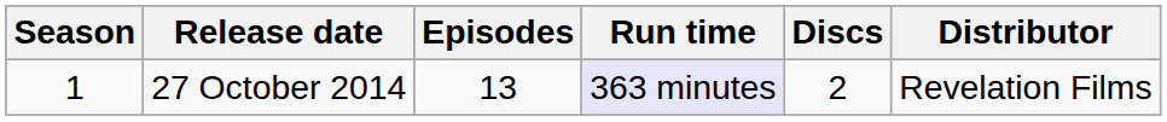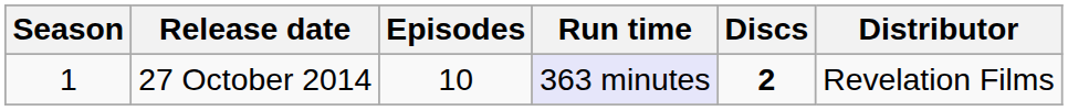 <table class="wikitable">
 <tr>
 <th>Season</th>
 <th>Release date</th>
 <th>Episodes</th>
 <th>Run time</th>
 <th>Discs</th>
 <th>Distributor</th>
 </tr>
 <tr>
 <td style="text-align:center;">1</td>
 <td>27 October 2014</td>
-<td style="text-align:center;">13</td>
+<td style="text-align:center;">10</td>
 <td style="background: lavender;">363 minutes</td>
-<td style="text-align:center;">2</td>
+<td style="text-align:center;"><strong>2</strong></td>
 <td>Revelation Films</td>
 </tr>
 </table>
